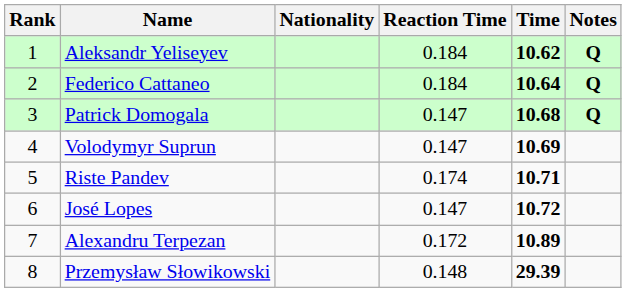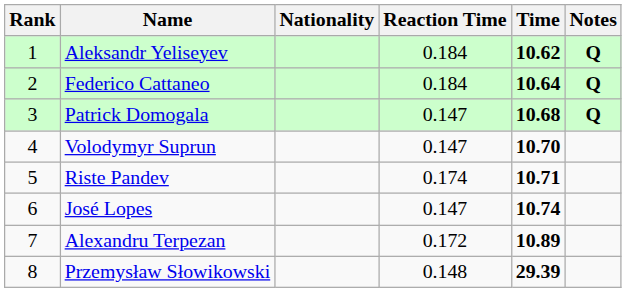 <table class="wikitable sortable" style="text-align:center">
 <tr>
 <th>Rank</th>
 <th>Name</th>
 <th>Nationality</th>
 <th>Reaction Time</th>
 <th>Time</th>
 <th>Notes</th>
 </tr>
 <tr bgcolor=ccffcc>
 <td>1</td>
 <td align=left><a href='#'>Aleksandr Yeliseyev</a></td>
 <td align=left></td>
 <td>0.184</td>
 <td><strong>10.62</strong></td>
 <td><strong>Q</strong></td>
 </tr>
 <tr bgcolor=ccffcc>
 <td>2</td>
 <td align=left><a href='#'>Federico Cattaneo</a></td>
 <td align=left></td>
 <td>0.184</td>
 <td><strong>10.64</strong></td>
 <td><strong>Q</strong></td>
 </tr>
 <tr bgcolor=ccffcc>
 <td>3</td>
 <td align=left><a href='#'>Patrick Domogala</a></td>
 <td align=left></td>
 <td>0.147</td>
 <td><strong>10.68</strong></td>
 <td><strong>Q</strong></td>
 </tr>
 <tr>
 <td>4</td>
 <td align=left><a href='#'>Volodymyr Suprun</a></td>
 <td align=left></td>
 <td>0.147</td>
-<td><strong>10.69</strong></td>
+<td><strong>10.70</strong></td>
 <td></td>
 </tr>
 <tr>
 <td>5</td>
 <td align=left><a href='#'>Riste Pandev</a></td>
 <td align=left></td>
 <td>0.174</td>
 <td><strong>10.71</strong></td>
 <td></td>
 </tr>
 <tr>
 <td>6</td>
 <td align=left><a href='#'>José Lopes</a></td>
 <td align=left></td>
 <td>0.147</td>
-<td><strong>10.72</strong></td>
+<td><strong>10.74</strong></td>
 <td></td>
 </tr>
 <tr>
 <td>7</td>
 <td align=left><a href='#'>Alexandru Terpezan</a></td>
 <td align=left></td>
 <td>0.172</td>
 <td><strong>10.89</strong></td>
 <td></td>
 </tr>
 <tr>
 <td>8</td>
 <td align=left><a href='#'>Przemysław Słowikowski</a></td>
 <td align=left></td>
 <td>0.148</td>
 <td><strong>29.39</strong></td>
 <td></td>
 </tr>
 </table>
